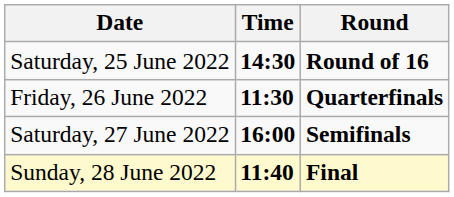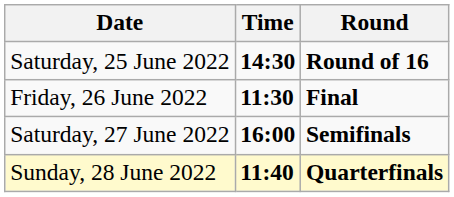 <table class="wikitable">
 <tr>
 <th>Date</th>
 <th>Time</th>
 <th>Round</th>
 </tr>
 <tr>
 <td>Saturday, 25 June 2022</td>
 <td><strong>14:30</strong></td>
 <td><strong>Round of 16</strong></td>
 </tr>
 <tr>
 <td>Friday, 26 June 2022</td>
 <td><strong>11:30</strong></td>
-<td><strong>Quarterfinals</strong></td>
+<td><strong>Final</strong></td>
 </tr>
 <tr>
 <td>Saturday, 27 June 2022</td>
 <td><strong>16:00</strong></td>
 <td><strong>Semifinals</strong></td>
 </tr>
 <tr style="background:lemonchiffon;">
 <td>Sunday, 28 June 2022</td>
 <td><strong>11:40</strong></td>
-<td><strong>Final</strong></td>
+<td><strong>Quarterfinals</strong></td>
 </tr>
 </table>
